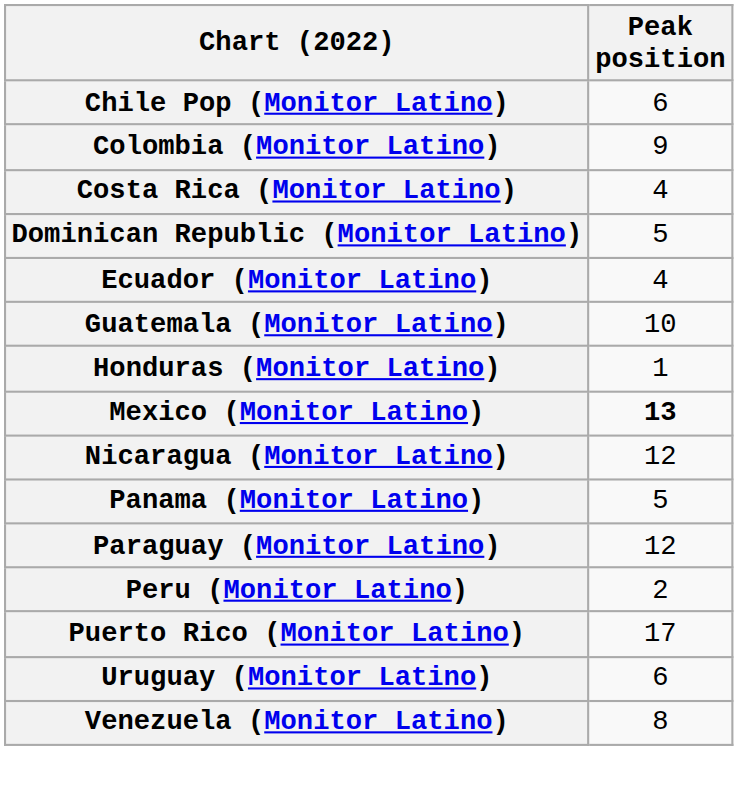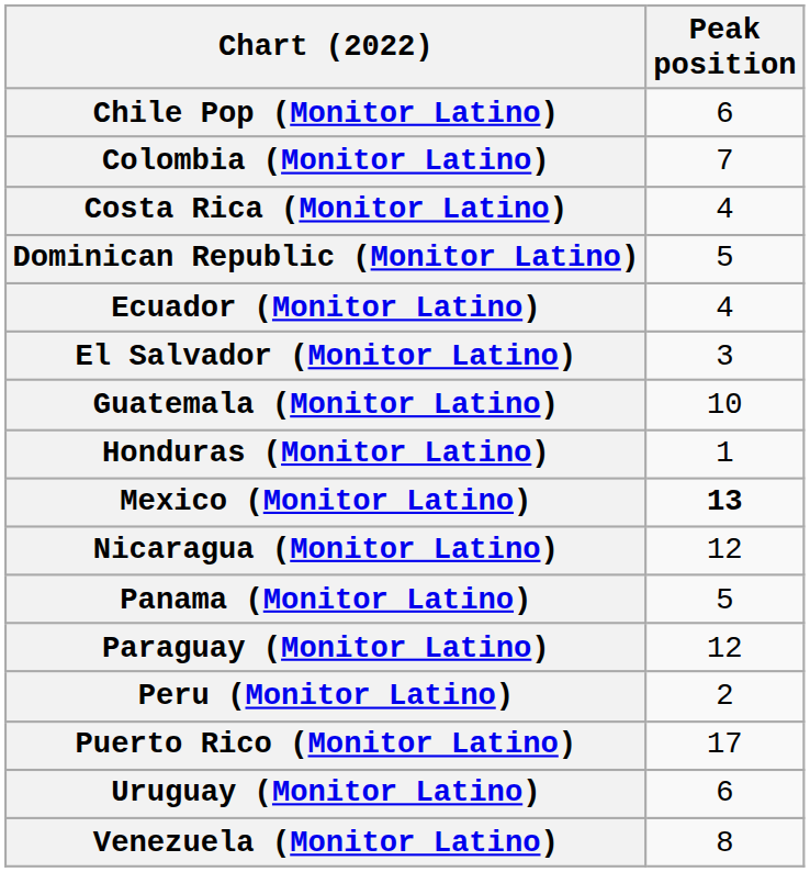 <table class="wikitable sortable plainrowheaders" style="text-align:center">
 <tr>
 <th scope="col">Chart (2022)</th>
 <th scope="col">Peak<br>position</th>
 </tr>
 <tr>
 <th scope="row">Chile Pop (<a href='#'>Monitor Latino</a>)</th>
 <td>6</td>
 </tr>
 <tr>
 <th scope="row">Colombia (<a href='#'>Monitor Latino</a>)</th>
-<td>9</td>
+<td>7</td>
 </tr>
 <tr>
 <th scope="row">Costa Rica (<a href='#'>Monitor Latino</a>)</th>
 <td>4</td>
 </tr>
 <tr>
 <th scope="row">Dominican Republic (<a href='#'>Monitor Latino</a>)</th>
 <td>5</td>
 </tr>
 <tr>
 <th scope="row">Ecuador (<a href='#'>Monitor Latino</a>)</th>
 <td>4</td>
+</tr>
+<tr>
+<th scope="row">El Salvador (<a href='#'>Monitor Latino</a>)</th>
+<td>3</td>
 </tr>
 <tr>
 <th scope="row">Guatemala (<a href='#'>Monitor Latino</a>)</th>
 <td>10</td>
 </tr>
 <tr>
 <th scope="row">Honduras (<a href='#'>Monitor Latino</a>)</th>
 <td>1</td>
 </tr>
 <tr>
 <th scope="row">Mexico (<a href='#'>Monitor Latino</a>)</th>
 <td><strong>13</strong></td>
 </tr>
 <tr>
 <th scope="row">Nicaragua (<a href='#'>Monitor Latino</a>)</th>
 <td>12</td>
 </tr>
 <tr>
 <th scope="row">Panama (<a href='#'>Monitor Latino</a>)</th>
 <td>5</td>
 </tr>
 <tr>
 <th scope="row">Paraguay (<a href='#'>Monitor Latino</a>)</th>
 <td>12</td>
 </tr>
 <tr>
 <th scope="row">Peru (<a href='#'>Monitor Latino</a>)</th>
 <td>2</td>
 </tr>
 <tr>
 <th scope="row">Puerto Rico (<a href='#'>Monitor Latino</a>)</th>
 <td>17</td>
 </tr>
 <tr>
 <th scope="row">Uruguay (<a href='#'>Monitor Latino</a>)</th>
 <td>6</td>
 </tr>
 <tr>
 <th scope="row">Venezuela (<a href='#'>Monitor Latino</a>)</th>
 <td>8</td>
 </tr>
 </table>
